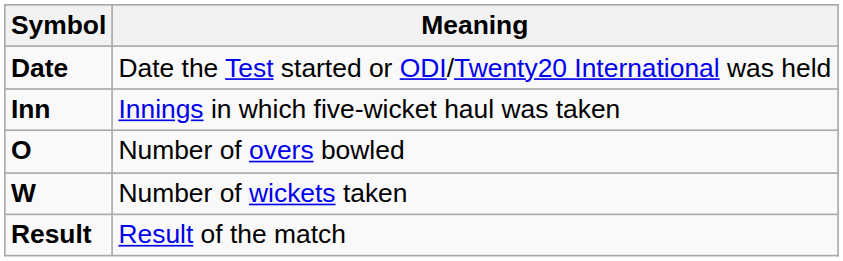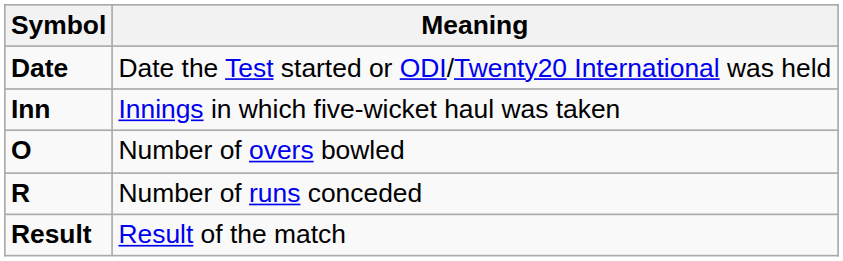 <table class="wikitable">
 <tr>
 <th>Symbol</th>
 <th>Meaning</th>
 </tr>
 <tr>
 <td><strong>Date</strong></td>
 <td>Date the <a href='#'>Test</a> started or <a href='#'>ODI</a>/<a href='#'>Twenty20 International</a> was held</td>
 </tr>
 <tr>
 <td><strong>Inn</strong></td>
 <td><a href='#'>Innings</a> in which five-wicket haul was taken</td>
 </tr>
 <tr>
 <td><strong>O</strong></td>
 <td>Number of <a href='#'>overs</a> bowled</td>
 </tr>
 <tr>
-<td><strong>W</strong></td>
-<td>Number of <a href='#'>wickets</a> taken</td>
+<td><strong>R</strong></td>
+<td>Number of <a href='#'>runs</a> conceded</td>
 </tr>
 <tr>
 <td><strong>Result</strong></td>
 <td><a href='#'>Result</a> of the match</td>
 </tr>
 </table>
